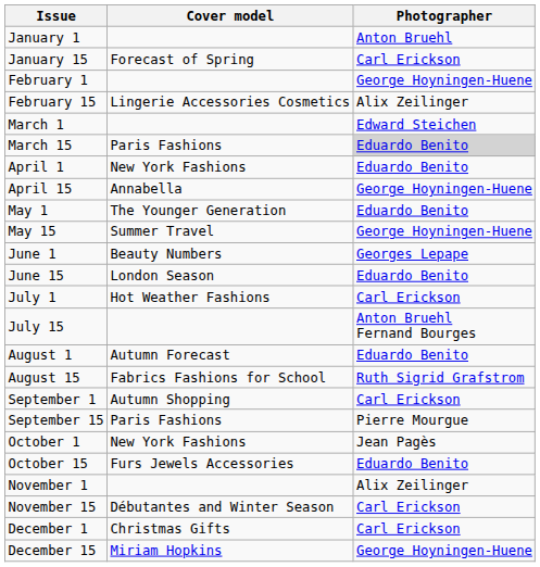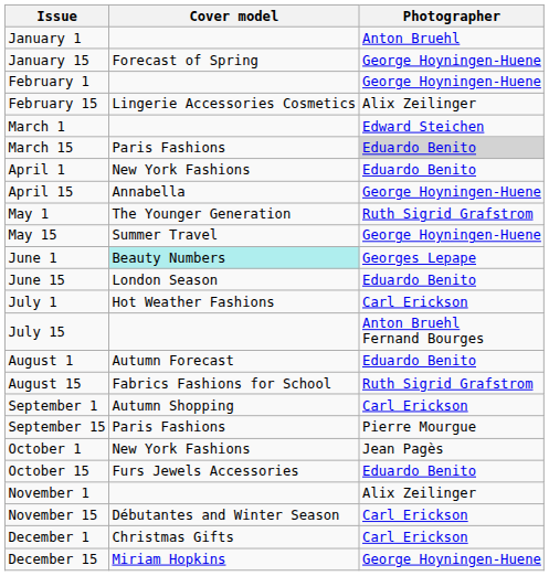 <table class="sortable wikitable">
 <tr>
 <th>Issue</th>
 <th>Cover model</th>
 <th>Photographer</th>
 </tr>
 <tr>
 <td>January 1</td>
 <td></td>
 <td><a href='#'>Anton Bruehl</a></td>
 </tr>
 <tr>
 <td>January 15</td>
 <td>Forecast of Spring</td>
-<td><a href='#'>Carl Erickson</a></td>
+<td><a href='#'>George Hoyningen-Huene</a></td>
 </tr>
 <tr>
 <td>February 1</td>
 <td></td>
 <td><a href='#'>George Hoyningen-Huene</a></td>
 </tr>
 <tr>
 <td>February 15</td>
 <td>Lingerie Accessories Cosmetics</td>
 <td>Alix Zeilinger</td>
 </tr>
 <tr>
 <td>March 1</td>
 <td></td>
 <td><a href='#'>Edward Steichen</a></td>
 </tr>
 <tr>
 <td>March 15</td>
 <td>Paris Fashions</td>
 <td style="background: lightgrey;"><a href='#'>Eduardo Benito</a></td>
 </tr>
 <tr>
 <td>April 1</td>
 <td>New York Fashions</td>
 <td><a href='#'>Eduardo Benito</a></td>
 </tr>
 <tr>
 <td>April 15</td>
 <td>Annabella</td>
 <td><a href='#'>George Hoyningen-Huene</a></td>
 </tr>
 <tr>
 <td>May 1</td>
 <td>The Younger Generation</td>
-<td><a href='#'>Eduardo Benito</a></td>
+<td><a href='#'>Ruth Sigrid Grafstrom</a></td>
 </tr>
 <tr>
 <td>May 15</td>
 <td>Summer Travel</td>
 <td><a href='#'>George Hoyningen-Huene</a></td>
 </tr>
 <tr>
 <td>June 1</td>
-<td>Beauty Numbers</td>
+<td style="background: paleturquoise;">Beauty Numbers</td>
 <td><a href='#'>Georges Lepape</a></td>
 </tr>
 <tr>
 <td>June 15</td>
 <td>London Season</td>
 <td><a href='#'>Eduardo Benito</a></td>
 </tr>
 <tr>
 <td>July 1</td>
 <td>Hot Weather Fashions</td>
 <td><a href='#'>Carl Erickson</a></td>
 </tr>
 <tr>
 <td>July 15</td>
 <td></td>
 <td><a href='#'>Anton Bruehl</a><br>Fernand Bourges</td>
 </tr>
 <tr>
 <td>August 1</td>
 <td>Autumn Forecast</td>
 <td><a href='#'>Eduardo Benito</a></td>
 </tr>
 <tr>
 <td>August 15</td>
 <td>Fabrics Fashions for School</td>
 <td><a href='#'>Ruth Sigrid Grafstrom</a></td>
 </tr>
 <tr>
 <td>September 1</td>
 <td>Autumn Shopping</td>
 <td><a href='#'>Carl Erickson</a></td>
 </tr>
 <tr>
 <td>September 15</td>
 <td>Paris Fashions</td>
 <td>Pierre Mourgue</td>
 </tr>
 <tr>
 <td>October 1</td>
 <td>New York Fashions</td>
 <td>Jean Pagès</td>
 </tr>
 <tr>
 <td>October 15</td>
 <td>Furs Jewels Accessories</td>
 <td><a href='#'>Eduardo Benito</a></td>
 </tr>
 <tr>
 <td>November 1</td>
 <td></td>
 <td>Alix Zeilinger</td>
 </tr>
 <tr>
 <td>November 15</td>
 <td>Débutantes and Winter Season</td>
 <td><a href='#'>Carl Erickson</a></td>
 </tr>
 <tr>
 <td>December 1</td>
 <td>Christmas Gifts</td>
 <td><a href='#'>Carl Erickson</a></td>
 </tr>
 <tr>
 <td>December 15</td>
 <td><a href='#'>Miriam Hopkins</a></td>
 <td><a href='#'>George Hoyningen-Huene</a></td>
 </tr>
 </table>
